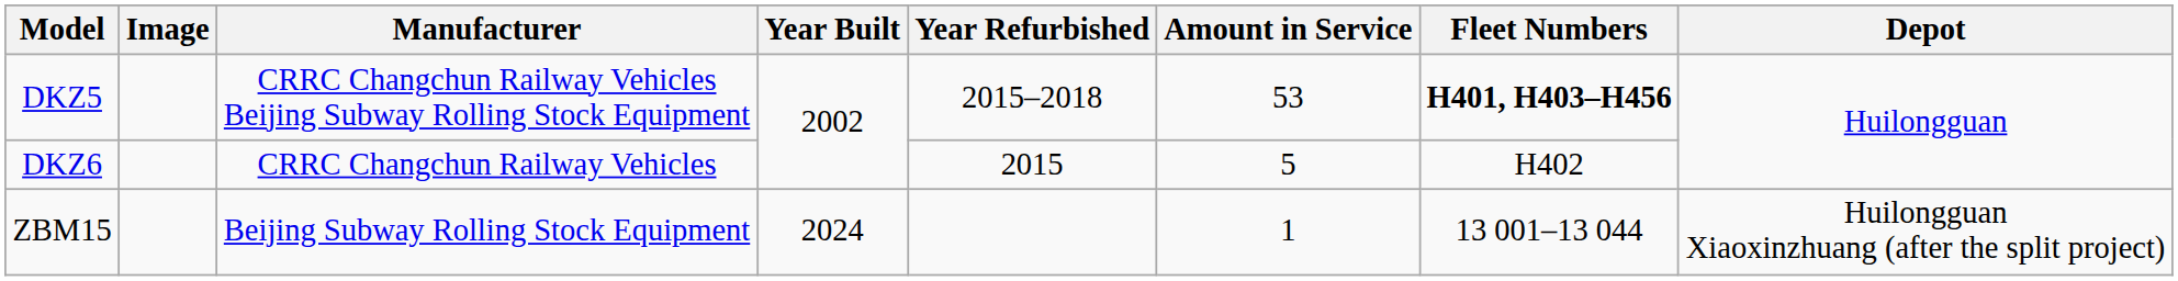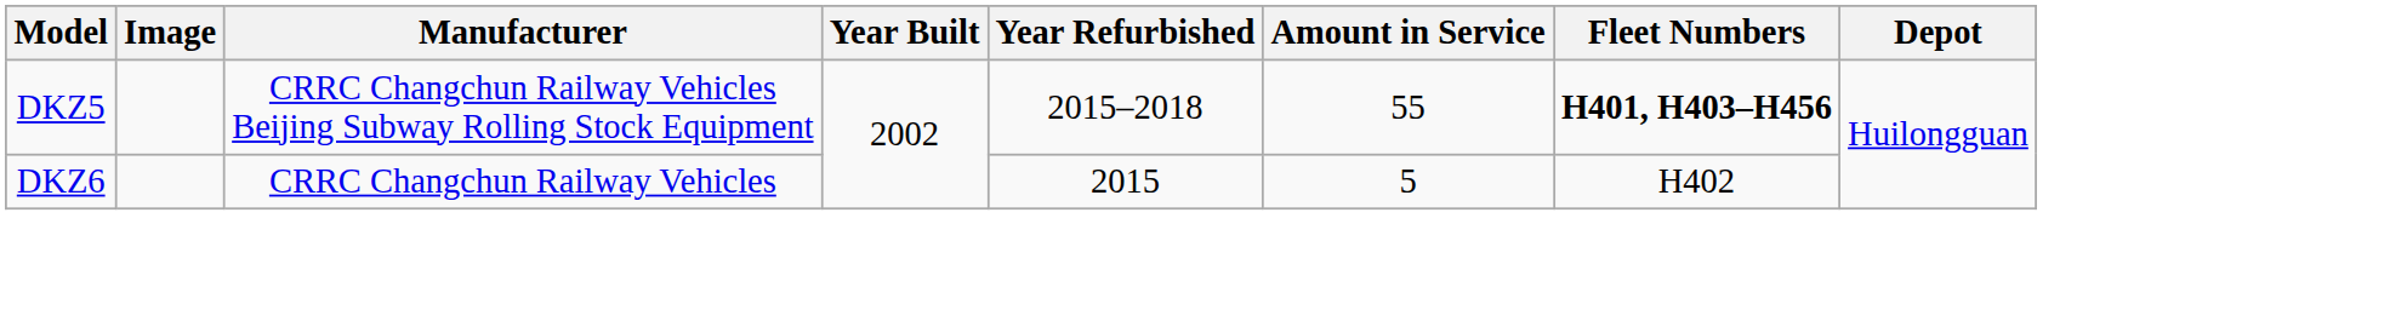 <table class="wikitable" style="border-collapse: collapse; text-align: center;">
 <tr>
 <th>Model</th>
 <th>Image</th>
 <th>Manufacturer</th>
 <th>Year Built</th>
 <th>Year Refurbished</th>
 <th>Amount in Service</th>
 <th>Fleet Numbers</th>
 <th>Depot</th>
 </tr>
 <tr>
 <td><a href='#'>DKZ5</a></td>
 <td></td>
 <td><a href='#'>CRRC Changchun Railway Vehicles</a><br><a href='#'>Beijing Subway Rolling Stock Equipment</a></td>
 <td rowspan=2>2002</td>
 <td>2015–2018</td>
-<td>53</td>
+<td>55</td>
 <td><strong>H401, H403–H456</strong></td>
 <td rowspan=2><a href='#'>Huilongguan</a></td>
 </tr>
 <tr>
 <td><a href='#'>DKZ6</a></td>
 <td></td>
 <td><a href='#'>CRRC Changchun Railway Vehicles</a></td>
 <td>2015</td>
 <td>5</td>
 <td>H402</td>
 </tr>
-<tr>
-<td>ZBM15</td>
-<td></td>
-<td><a href='#'>Beijing Subway Rolling Stock Equipment</a></td>
-<td>2024</td>
-<td></td>
-<td>1</td>
-<td>13 001–13 044</td>
-<td>Huilongguan<br>Xiaoxinzhuang (after the split project)</td>
-</tr>
 </table>
